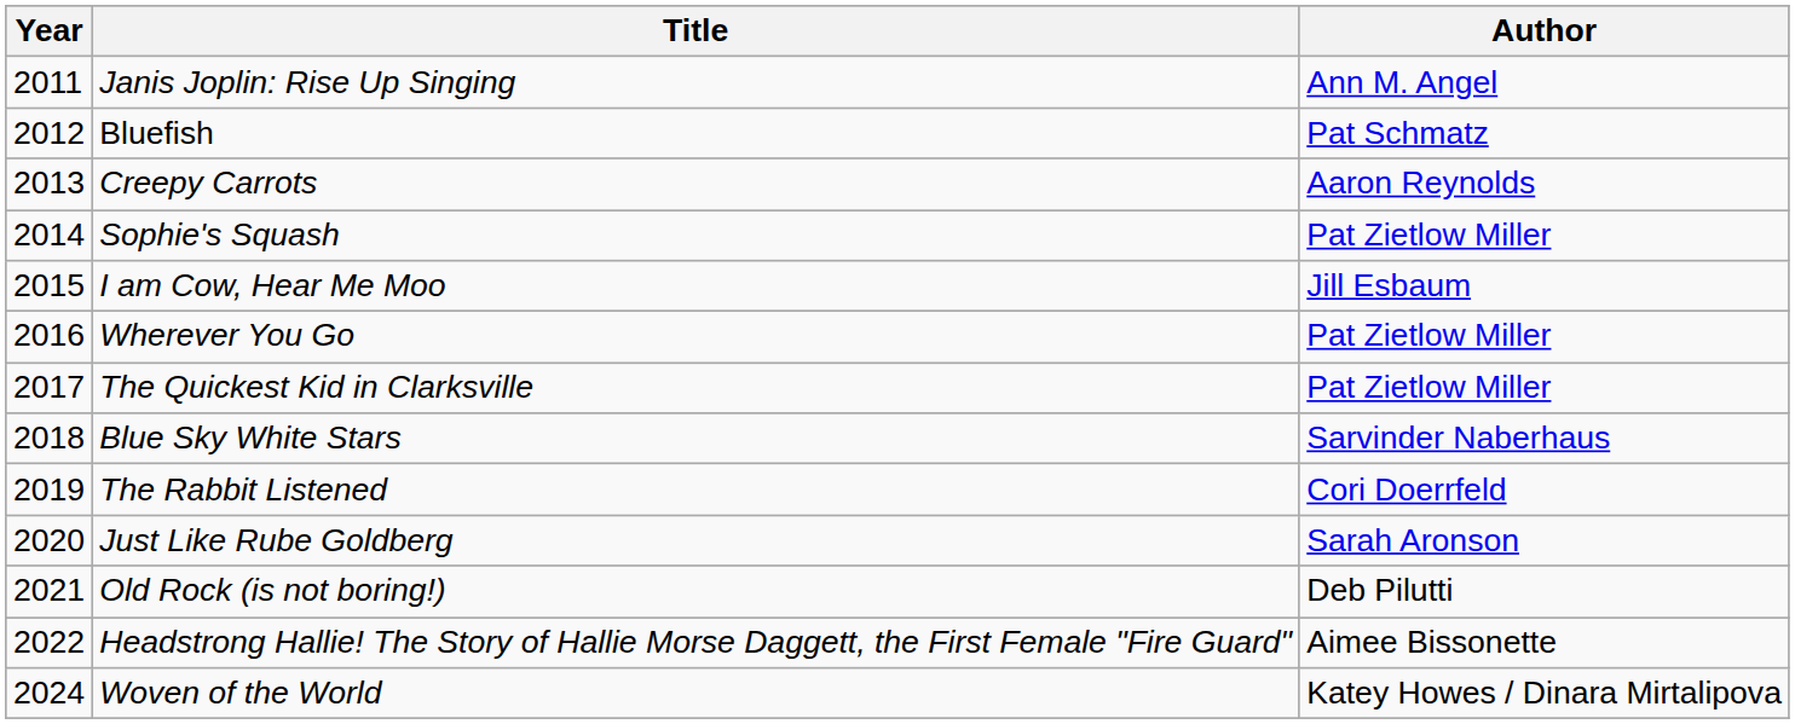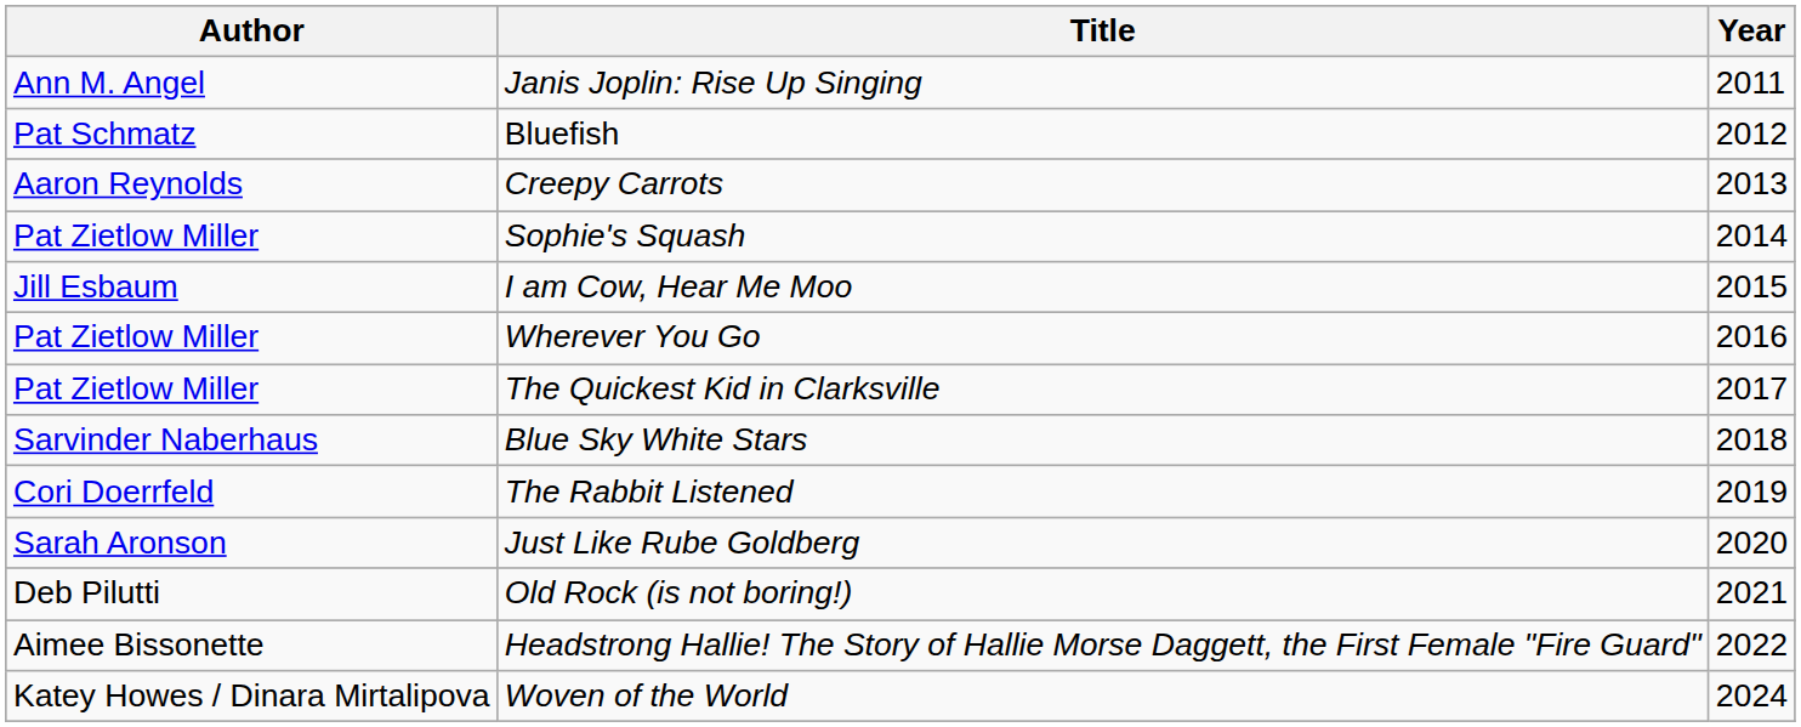 <table class="wikitable">
 <tr>
+<th>Author</th>
+<th>Title</th>
 <th>Year</th>
-<th>Title</th>
-<th>Author</th>
 </tr>
 <tr>
+<td><a href='#'>Ann M. Angel</a></td>
+<td><em>Janis Joplin: Rise Up Singing</em></td>
 <td>2011</td>
-<td><em>Janis Joplin: Rise Up Singing</em></td>
-<td><a href='#'>Ann M. Angel</a></td>
 </tr>
 <tr>
+<td><a href='#'>Pat Schmatz</a></td>
+<td>Bluefish</td>
 <td>2012</td>
-<td>Bluefish</td>
-<td><a href='#'>Pat Schmatz</a></td>
 </tr>
 <tr>
+<td><a href='#'>Aaron Reynolds</a></td>
+<td><em>Creepy Carrots</em></td>
 <td>2013</td>
-<td><em>Creepy Carrots</em></td>
-<td><a href='#'>Aaron Reynolds</a></td>
 </tr>
 <tr>
+<td><a href='#'>Pat Zietlow Miller</a></td>
+<td><em>Sophie's Squash</em></td>
 <td>2014</td>
-<td><em>Sophie's Squash</em></td>
-<td><a href='#'>Pat Zietlow Miller</a></td>
 </tr>
 <tr>
+<td><a href='#'>Jill Esbaum</a></td>
+<td><em>I am Cow, Hear Me Moo</em></td>
 <td>2015</td>
-<td><em>I am Cow, Hear Me Moo</em></td>
-<td><a href='#'>Jill Esbaum</a></td>
 </tr>
 <tr>
+<td><a href='#'>Pat Zietlow Miller</a></td>
+<td><em>Wherever You Go</em></td>
 <td>2016</td>
-<td><em>Wherever You Go</em></td>
-<td><a href='#'>Pat Zietlow Miller</a></td>
 </tr>
 <tr>
+<td><a href='#'>Pat Zietlow Miller</a></td>
+<td><em>The Quickest Kid in Clarksville</em></td>
 <td>2017</td>
-<td><em>The Quickest Kid in Clarksville</em></td>
-<td><a href='#'>Pat Zietlow Miller</a></td>
 </tr>
 <tr>
+<td><a href='#'>Sarvinder Naberhaus</a></td>
+<td><em>Blue Sky White Stars</em></td>
 <td>2018</td>
-<td><em>Blue Sky White Stars</em></td>
-<td><a href='#'>Sarvinder Naberhaus</a></td>
 </tr>
 <tr>
+<td><a href='#'>Cori Doerrfeld</a></td>
+<td><em>The Rabbit Listened</em></td>
 <td>2019</td>
-<td><em>The Rabbit Listened</em></td>
-<td><a href='#'>Cori Doerrfeld</a></td>
 </tr>
 <tr>
+<td><a href='#'>Sarah Aronson</a></td>
+<td><em>Just Like Rube Goldberg</em></td>
 <td>2020</td>
-<td><em>Just Like Rube Goldberg</em></td>
-<td><a href='#'>Sarah Aronson</a></td>
 </tr>
 <tr>
+<td>Deb Pilutti</td>
+<td><em>Old Rock (is not boring!)</em></td>
 <td>2021</td>
-<td><em>Old Rock (is not boring!)</em></td>
-<td>Deb Pilutti</td>
 </tr>
 <tr>
+<td>Aimee Bissonette</td>
+<td><em>Headstrong Hallie! The Story of Hallie Morse Daggett, the First Female "Fire Guard"</em></td>
 <td>2022</td>
-<td><em>Headstrong Hallie! The Story of Hallie Morse Daggett, the First Female "Fire Guard"</em></td>
-<td>Aimee Bissonette</td>
 </tr>
 <tr>
+<td>Katey Howes / Dinara Mirtalipova</td>
+<td><em>Woven of the World</em></td>
 <td>2024</td>
-<td><em>Woven of the World</em></td>
-<td>Katey Howes / Dinara Mirtalipova</td>
 </tr>
 </table>
